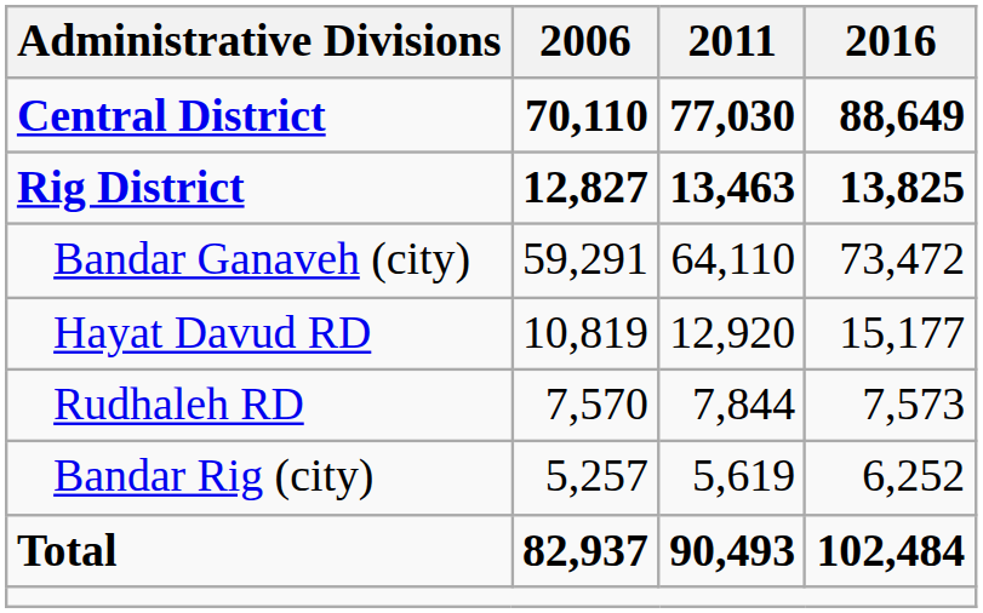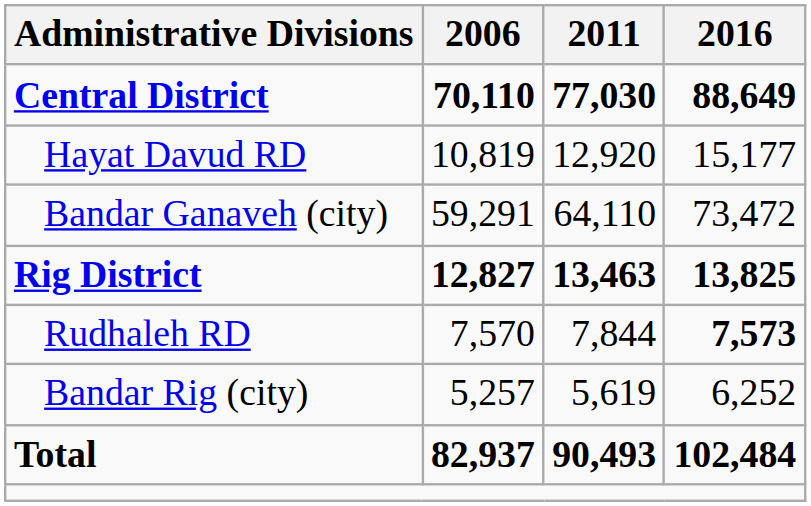 <table class="wikitable">
 <tr>
 <th>Administrative Divisions</th>
 <th>2006</th>
 <th>2011</th>
 <th>2016</th>
 </tr>
 <tr>
 <td><strong><a href='#'>Central District</a></strong></td>
 <td style="text-align: right;"><strong>70,110</strong></td>
 <td style="text-align: right;"><strong>77,030</strong></td>
 <td style="text-align: right;"><strong>88,649</strong></td>
 </tr>
 <tr>
-<td><strong><a href='#'>Rig District</a></strong></td>
-<td style="text-align: right;"><strong>12,827</strong></td>
-<td style="text-align: right;"><strong>13,463</strong></td>
-<td style="text-align: right;"><strong>13,825</strong></td>
+<td style="padding-left: 1em;"><a href='#'>Hayat Davud RD</a></td>
+<td style="text-align: right;">10,819</td>
+<td style="text-align: right;">12,920</td>
+<td style="text-align: right;">15,177</td>
 </tr>
 <tr>
 <td style="padding-left: 1em;"><a href='#'>Bandar Ganaveh</a> (city)</td>
 <td style="text-align: right;">59,291</td>
 <td style="text-align: right;">64,110</td>
 <td style="text-align: right;">73,472</td>
 </tr>
 <tr>
-<td style="padding-left: 1em;"><a href='#'>Hayat Davud RD</a></td>
-<td style="text-align: right;">10,819</td>
-<td style="text-align: right;">12,920</td>
-<td style="text-align: right;">15,177</td>
+<td><strong><a href='#'>Rig District</a></strong></td>
+<td style="text-align: right;"><strong>12,827</strong></td>
+<td style="text-align: right;"><strong>13,463</strong></td>
+<td style="text-align: right;"><strong>13,825</strong></td>
 </tr>
 <tr>
 <td style="padding-left: 1em;"><a href='#'>Rudhaleh RD</a></td>
 <td style="text-align: right;">7,570</td>
 <td style="text-align: right;">7,844</td>
-<td style="text-align: right;">7,573</td>
+<td style="text-align: right;"><strong>7,573</strong></td>
 </tr>
 <tr>
 <td style="padding-left: 1em;"><a href='#'>Bandar Rig</a> (city)</td>
 <td style="text-align: right;">5,257</td>
 <td style="text-align: right;">5,619</td>
 <td style="text-align: right;">6,252</td>
 </tr>
 <tr>
 <td><strong>Total</strong></td>
 <td style="text-align: right;"><strong>82,937</strong></td>
 <td style="text-align: right;"><strong>90,493</strong></td>
 <td style="text-align: right;"><strong>102,484</strong></td>
 </tr>
 <tr>
 <td colspan=4></td>
 </tr>
 </table>
